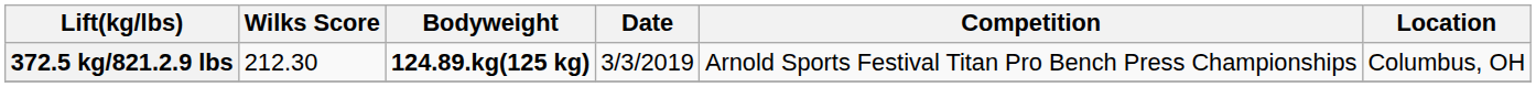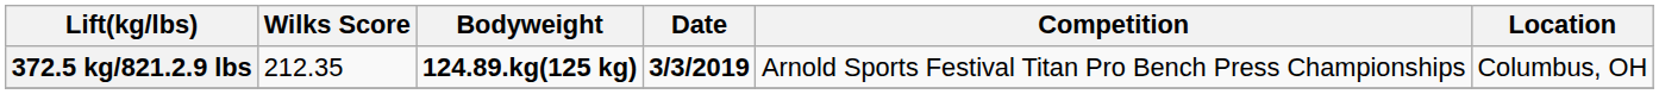 <table class="wikitable">
 <tr>
 <th scope="col">Lift(kg/lbs)</th>
 <th scope="col">Wilks Score</th>
 <th scope="col">Bodyweight</th>
 <th scope="col">Date</th>
 <th scope="col">Competition</th>
 <th scope="col">Location</th>
 </tr>
 <tr>
 <th scope="row">372.5 kg/821.2.9 lbs</th>
-<td>212.30</td>
+<td>212.35</td>
 <td><strong>124.89.kg(125 kg)</strong></td>
-<td>3/3/2019</td>
+<td><strong>3/3/2019</strong></td>
 <td>Arnold Sports Festival Titan Pro Bench Press Championships</td>
 <td>Columbus, OH</td>
 </tr>
 <tr>
 </tr>
 </table>
